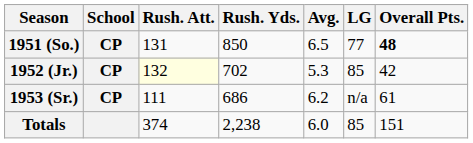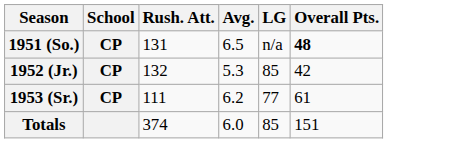 <table class="wikitable">
 <tr>
 <th>Season</th>
 <th>School</th>
 <th>Rush. Att.</th>
-<th>Rush. Yds.</th>
 <th>Avg.</th>
 <th>LG</th>
 <th>Overall Pts.</th>
 </tr>
 <tr>
 <th>1951 (So.)</th>
 <th>CP</th>
 <td>131</td>
-<td>850</td>
 <td>6.5</td>
-<td>77</td>
+<td>n/a</td>
 <td><strong>48</strong></td>
 </tr>
 <tr>
 <th>1952 (Jr.)</th>
 <th>CP</th>
-<td style="background: lightyellow;">132</td>
-<td>702</td>
+<td>132</td>
 <td>5.3</td>
 <td>85</td>
 <td>42</td>
 </tr>
 <tr>
 <th>1953 (Sr.)</th>
 <th>CP</th>
 <td>111</td>
-<td>686</td>
 <td>6.2</td>
-<td>n/a</td>
+<td>77</td>
 <td>61</td>
 </tr>
 <tr>
 <th>Totals</th>
 <th></th>
 <td>374</td>
-<td>2,238</td>
 <td>6.0</td>
 <td>85</td>
 <td>151</td>
 </tr>
 </table>
